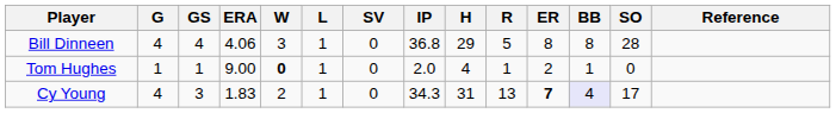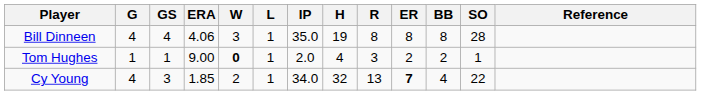 <table class="wikitable sortable" style="text-align:center">
 <tr>
 <th width="16%">Player</th>
 <th width="5%">G</th>
 <th width="5%">GS</th>
 <th width="5%">ERA</th>
 <th width="5%">W</th>
 <th width="5%">L</th>
-<th>SV</th>
 <th width="5%">IP</th>
 <th width="5%">H</th>
 <th width="5%">R</th>
 <th width="5%">ER</th>
 <th width="5%">BB</th>
 <th width="5%">SO</th>
 <th>Reference</th>
 </tr>
 <tr>
 <td><a href='#'>Bill Dinneen</a></td>
 <td>4</td>
 <td>4</td>
 <td>4.06</td>
 <td>3</td>
 <td>1</td>
-<td>0</td>
-<td>36.8</td>
-<td>29</td>
-<td>5</td>
+<td>35.0</td>
+<td>19</td>
+<td>8</td>
 <td>8</td>
 <td>8</td>
 <td>28</td>
 <td></td>
 </tr>
 <tr>
 <td><a href='#'>Tom Hughes</a></td>
 <td>1</td>
 <td>1</td>
 <td>9.00</td>
 <td><strong>0</strong></td>
 <td>1</td>
-<td>0</td>
 <td>2.0</td>
 <td>4</td>
-<td>1</td>
+<td>3</td>
+<td>2</td>
 <td>2</td>
 <td>1</td>
-<td>0</td>
 <td></td>
 </tr>
 <tr>
 <td><a href='#'>Cy Young</a></td>
 <td>4</td>
 <td>3</td>
-<td>1.83</td>
+<td>1.85</td>
 <td>2</td>
 <td>1</td>
-<td>0</td>
-<td>34.3</td>
-<td>31</td>
+<td>34.0</td>
+<td>32</td>
 <td>13</td>
 <td><strong>7</strong></td>
-<td style="background: lavender;">4</td>
-<td>17</td>
+<td>4</td>
+<td>22</td>
 <td></td>
 </tr>
 </table>
